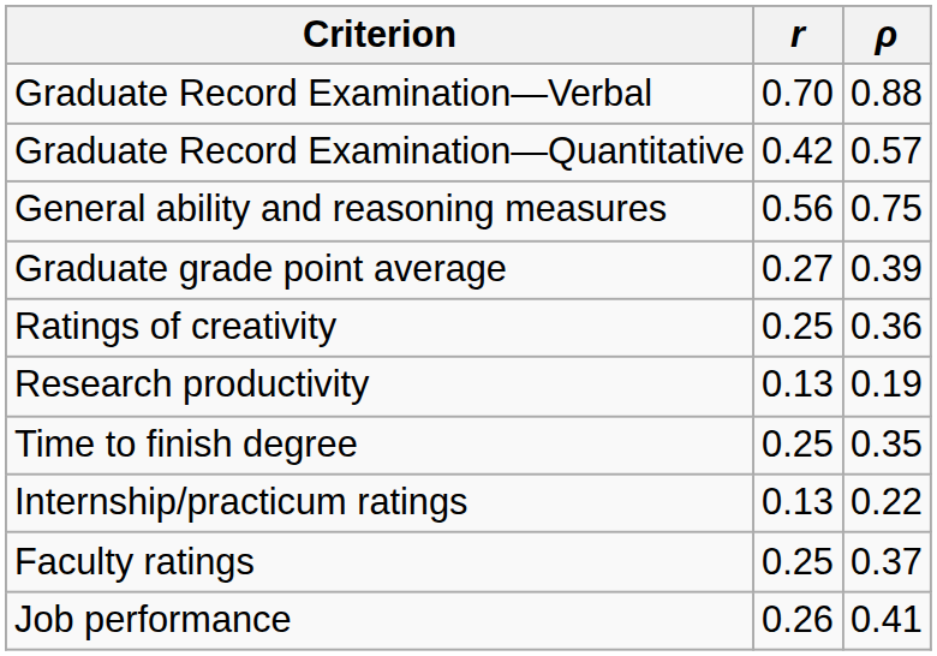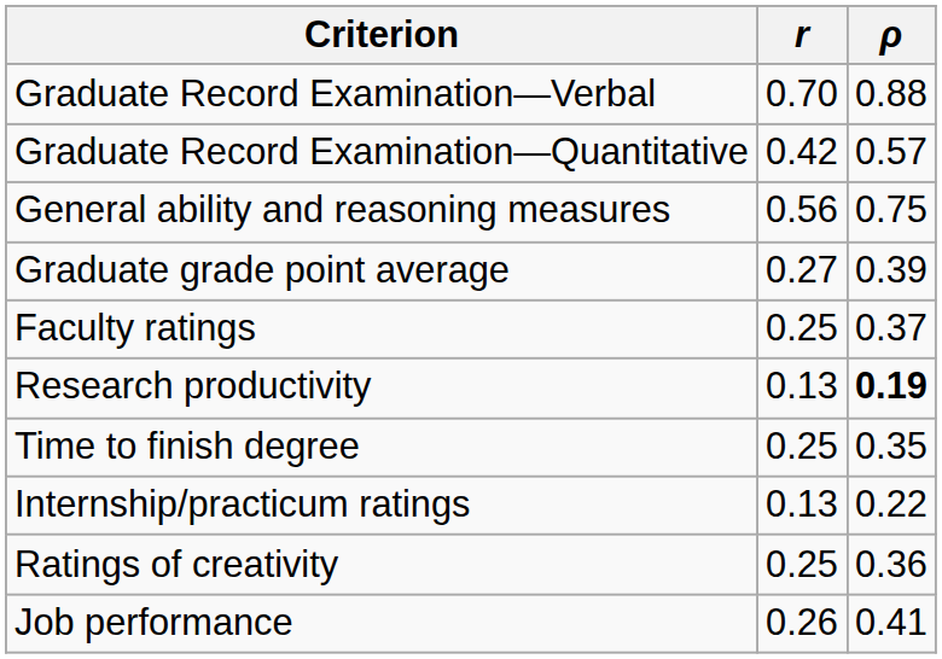 <table class="wikitable">
 <tr>
 <th>Criterion</th>
 <th><em>r</em></th>
 <th><em>ρ</em></th>
 </tr>
 <tr>
 <td>Graduate Record Examination—Verbal</td>
 <td>0.70</td>
 <td>0.88</td>
 </tr>
 <tr>
 <td>Graduate Record Examination—Quantitative</td>
 <td>0.42</td>
 <td>0.57</td>
 </tr>
 <tr>
 <td>General ability and reasoning measures</td>
 <td>0.56</td>
 <td>0.75</td>
 </tr>
 <tr>
 <td>Graduate grade point average</td>
 <td>0.27</td>
 <td>0.39</td>
 </tr>
 <tr>
-<td>Ratings of creativity</td>
+<td>Faculty ratings</td>
 <td>0.25</td>
-<td>0.36</td>
+<td>0.37</td>
 </tr>
 <tr>
 <td>Research productivity</td>
 <td>0.13</td>
-<td>0.19</td>
+<td><strong>0.19</strong></td>
 </tr>
 <tr>
 <td>Time to finish degree</td>
 <td>0.25</td>
 <td>0.35</td>
 </tr>
 <tr>
 <td>Internship/practicum ratings</td>
 <td>0.13</td>
 <td>0.22</td>
 </tr>
 <tr>
-<td>Faculty ratings</td>
+<td>Ratings of creativity</td>
 <td>0.25</td>
-<td>0.37</td>
+<td>0.36</td>
 </tr>
 <tr>
 <td>Job performance</td>
 <td>0.26</td>
 <td>0.41</td>
 </tr>
 </table>
